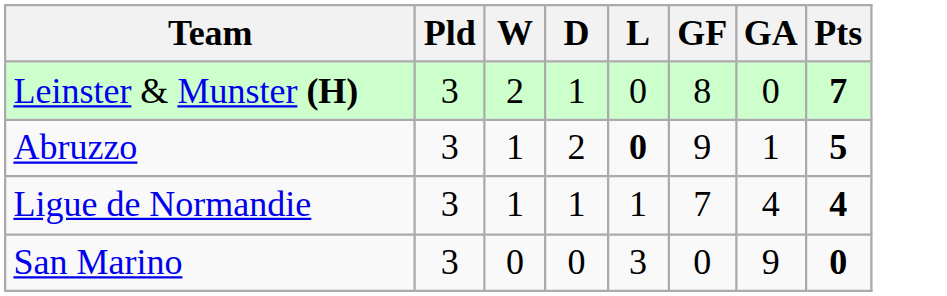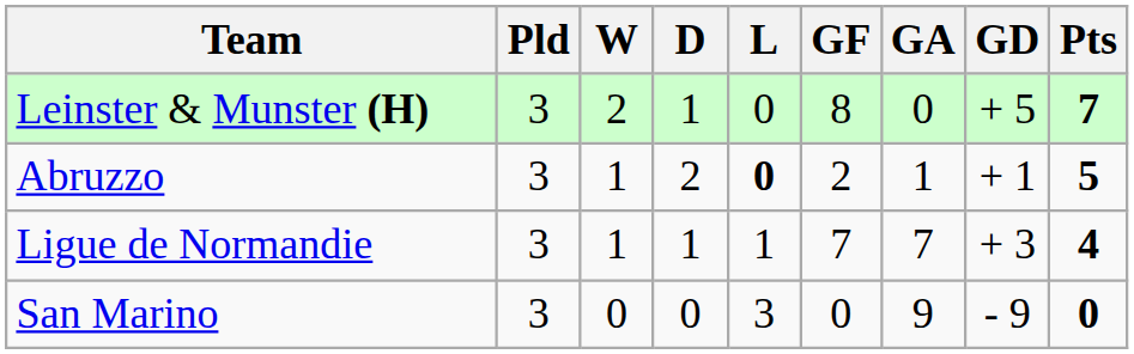 <table class="wikitable" style="text-align:center;">
 <tr>
 <th width=175>Team</th>
 <th width=20 abbr="Played">Pld</th>
 <th width=20 abbr="Won">W</th>
 <th width=20 abbr="Drawn">D</th>
 <th width=20 abbr="Lost">L</th>
 <th width=20 abbr="Goals for">GF</th>
 <th width=20 abbr="Goals against">GA</th>
+<th width=20 abbr="Goal difference">GD</th>
 <th width=20 abbr="Points">Pts</th>
 </tr>
 <tr bgcolor="#ccffcc">
 <td align=left> <a href='#'>Leinster</a> & <a href='#'>Munster</a> <strong>(H)</strong></td>
 <td>3</td>
 <td>2</td>
 <td>1</td>
 <td>0</td>
 <td>8</td>
 <td>0</td>
+<td>+ 5</td>
 <td><strong>7</strong></td>
 </tr>
 <tr>
 <td align=left> <a href='#'>Abruzzo</a></td>
 <td>3</td>
 <td>1</td>
 <td>2</td>
 <td><strong>0</strong></td>
-<td>9</td>
+<td>2</td>
 <td>1</td>
+<td>+ 1</td>
 <td><strong>5</strong></td>
 </tr>
 <tr>
 <td align=left> <a href='#'>Ligue de Normandie</a></td>
 <td>3</td>
 <td>1</td>
 <td>1</td>
 <td>1</td>
 <td>7</td>
-<td>4</td>
+<td>7</td>
+<td>+ 3</td>
 <td><strong>4</strong></td>
 </tr>
 <tr>
 <td align=left> <a href='#'>San Marino</a></td>
 <td>3</td>
 <td>0</td>
 <td>0</td>
 <td>3</td>
 <td>0</td>
 <td>9</td>
+<td>- 9</td>
 <td><strong>0</strong></td>
 </tr>
 </table>
